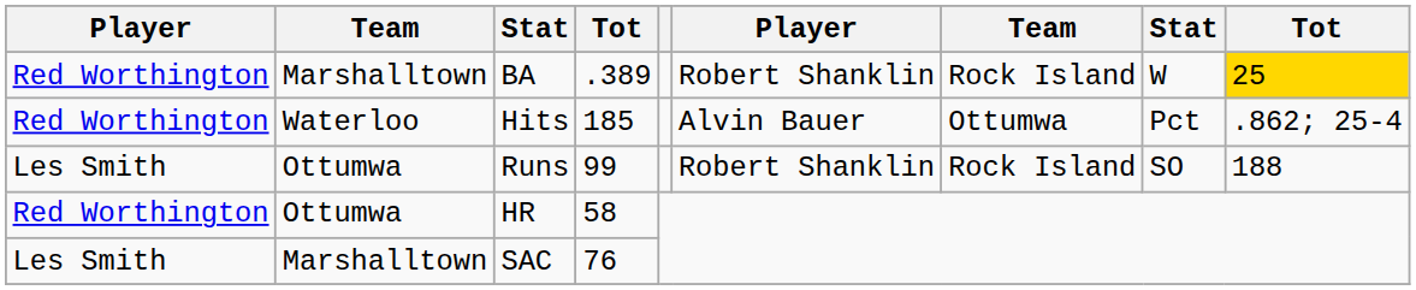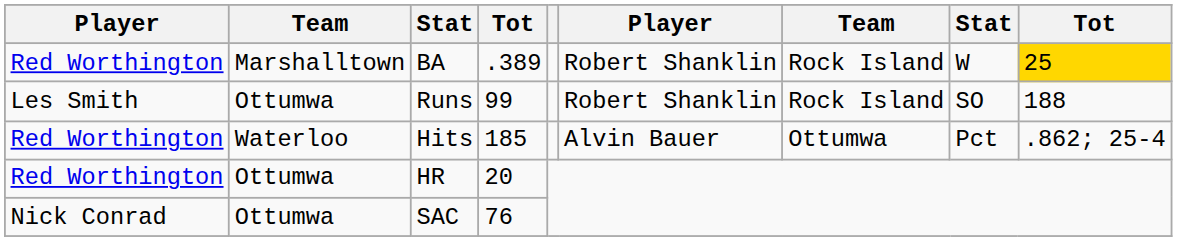 <table class="wikitable">
 <tr>
 <th>Player</th>
 <th>Team</th>
 <th>Stat</th>
 <th>Tot</th>
 <th></th>
 <th>Player</th>
 <th>Team</th>
 <th>Stat</th>
 <th>Tot</th>
 </tr>
 <tr>
 <td><a href='#'>Red Worthington</a></td>
 <td>Marshalltown</td>
 <td>BA</td>
 <td>.389</td>
 <td></td>
 <td>Robert Shanklin</td>
 <td>Rock Island</td>
 <td>W</td>
 <td style="background: gold;">25</td>
 </tr>
 <tr>
-<td><a href='#'>Red Worthington</a></td>
-<td>Waterloo</td>
-<td>Hits</td>
-<td>185</td>
-<td></td>
-<td>Alvin Bauer</td>
-<td>Ottumwa</td>
-<td>Pct</td>
-<td>.862; 25-4</td>
-</tr>
-<tr>
 <td>Les Smith</td>
 <td>Ottumwa</td>
 <td>Runs</td>
 <td>99</td>
 <td></td>
 <td>Robert Shanklin</td>
 <td>Rock Island</td>
 <td>SO</td>
 <td>188</td>
 </tr>
 <tr>
 <td><a href='#'>Red Worthington</a></td>
+<td>Waterloo</td>
+<td>Hits</td>
+<td>185</td>
+<td></td>
+<td>Alvin Bauer</td>
+<td>Ottumwa</td>
+<td>Pct</td>
+<td>.862; 25-4</td>
+</tr>
+<tr>
+<td><a href='#'>Red Worthington</a></td>
 <td>Ottumwa</td>
 <td>HR</td>
-<td>58</td>
+<td>20</td>
 </tr>
 <tr>
-<td>Les Smith</td>
-<td>Marshalltown</td>
+<td>Nick Conrad</td>
+<td>Ottumwa</td>
 <td>SAC</td>
 <td>76</td>
 </tr>
 </table>
